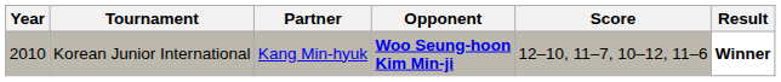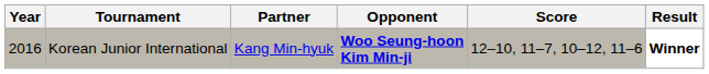 <table class="sortable wikitable" style="font-size: 90%;">
 <tr>
 <th>Year</th>
 <th>Tournament</th>
 <th>Partner</th>
 <th>Opponent</th>
 <th>Score</th>
 <th>Result</th>
 </tr>
 <tr style="background:#BDB8AD">
-<td align="center">2010</td>
+<td align="center">2016</td>
 <td align="left">Korean Junior International</td>
 <td align="left"> <a href='#'>Kang Min-hyuk</a></td>
 <td align="left"><strong> <a href='#'>Woo Seung-hoon</a><br> <a href='#'>Kim Min-ji</a></strong></td>
 <td align="left">12–10, 11–7, 10–12, 11–6</td>
 <td style="text-align:left; background:white"> <strong>Winner</strong></td>
 </tr>
 </table>
